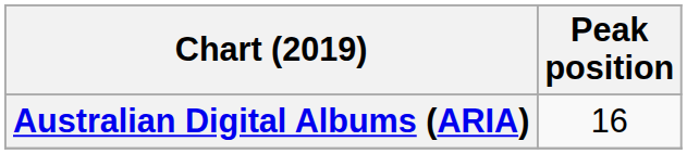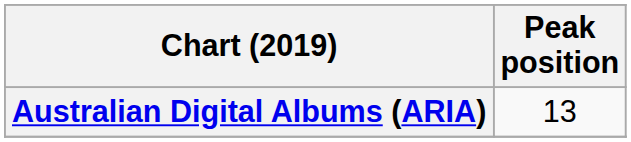 <table class="wikitable sortable plainrowheaders" style="text-align:center">
 <tr>
 <th scope="col">Chart (2019)</th>
 <th scope="col">Peak<br>position</th>
 </tr>
 <tr>
 <th scope="row"><a href='#'>Australian Digital Albums</a> (<a href='#'>ARIA</a>)</th>
-<td>16</td>
+<td>13</td>
 </tr>
 <tr>
 </tr>
 <tr>
 </tr>
 <tr>
 </tr>
 </table>
